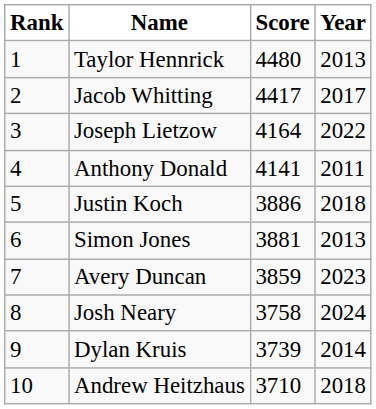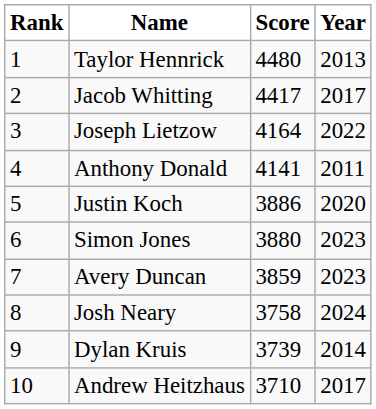 <table class="wikitable">
 <tr>
 <th style="background:white">Rank</th>
 <th style="background:white">Name</th>
 <th style="background:white">Score</th>
 <th style="background:white">Year</th>
 </tr>
 <tr>
 <td>1</td>
 <td>Taylor Hennrick</td>
 <td>4480</td>
 <td>2013</td>
 </tr>
 <tr>
 <td>2</td>
 <td>Jacob Whitting</td>
 <td>4417</td>
 <td>2017</td>
 </tr>
 <tr>
 <td>3</td>
 <td>Joseph Lietzow</td>
 <td>4164</td>
 <td>2022</td>
 </tr>
 <tr>
 <td>4</td>
 <td>Anthony Donald</td>
 <td>4141</td>
 <td>2011</td>
 </tr>
 <tr>
 <td>5</td>
 <td>Justin Koch</td>
 <td>3886</td>
-<td>2018</td>
+<td>2020</td>
 </tr>
 <tr>
 <td>6</td>
 <td>Simon Jones</td>
-<td>3881</td>
-<td>2013</td>
+<td>3880</td>
+<td>2023</td>
 </tr>
 <tr>
 <td>7</td>
 <td>Avery Duncan</td>
 <td>3859</td>
 <td>2023</td>
 </tr>
 <tr>
 <td>8</td>
 <td>Josh Neary</td>
 <td>3758</td>
 <td>2024</td>
 </tr>
 <tr>
 <td>9</td>
 <td>Dylan Kruis</td>
 <td>3739</td>
 <td>2014</td>
 </tr>
 <tr>
 <td>10</td>
 <td>Andrew Heitzhaus</td>
 <td>3710</td>
-<td>2018</td>
+<td>2017</td>
 </tr>
 </table>
